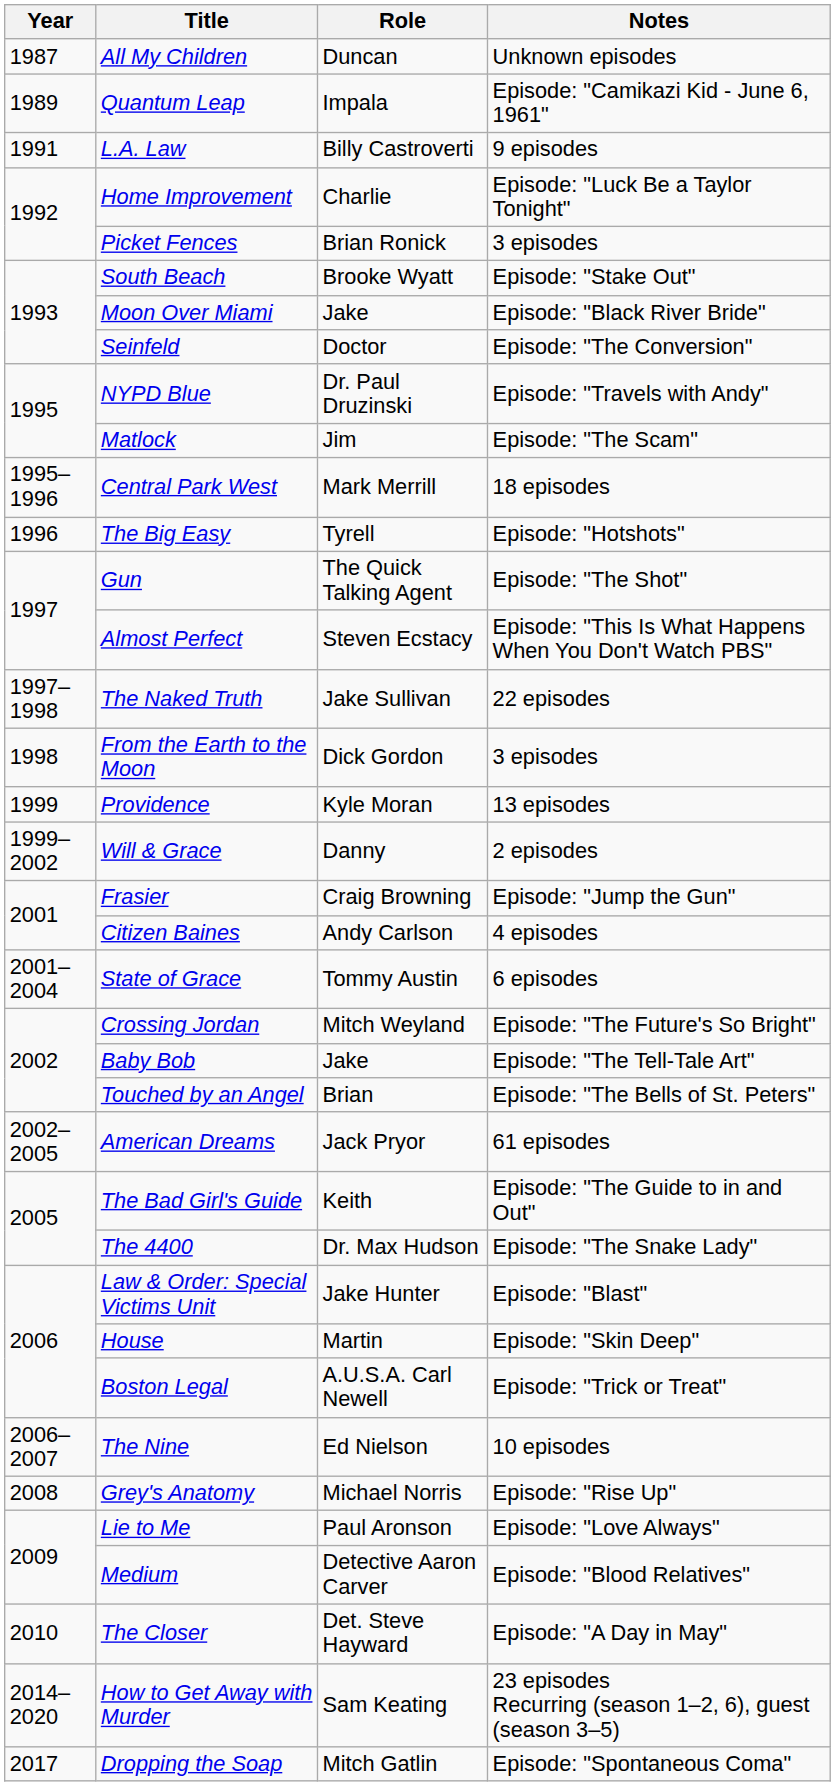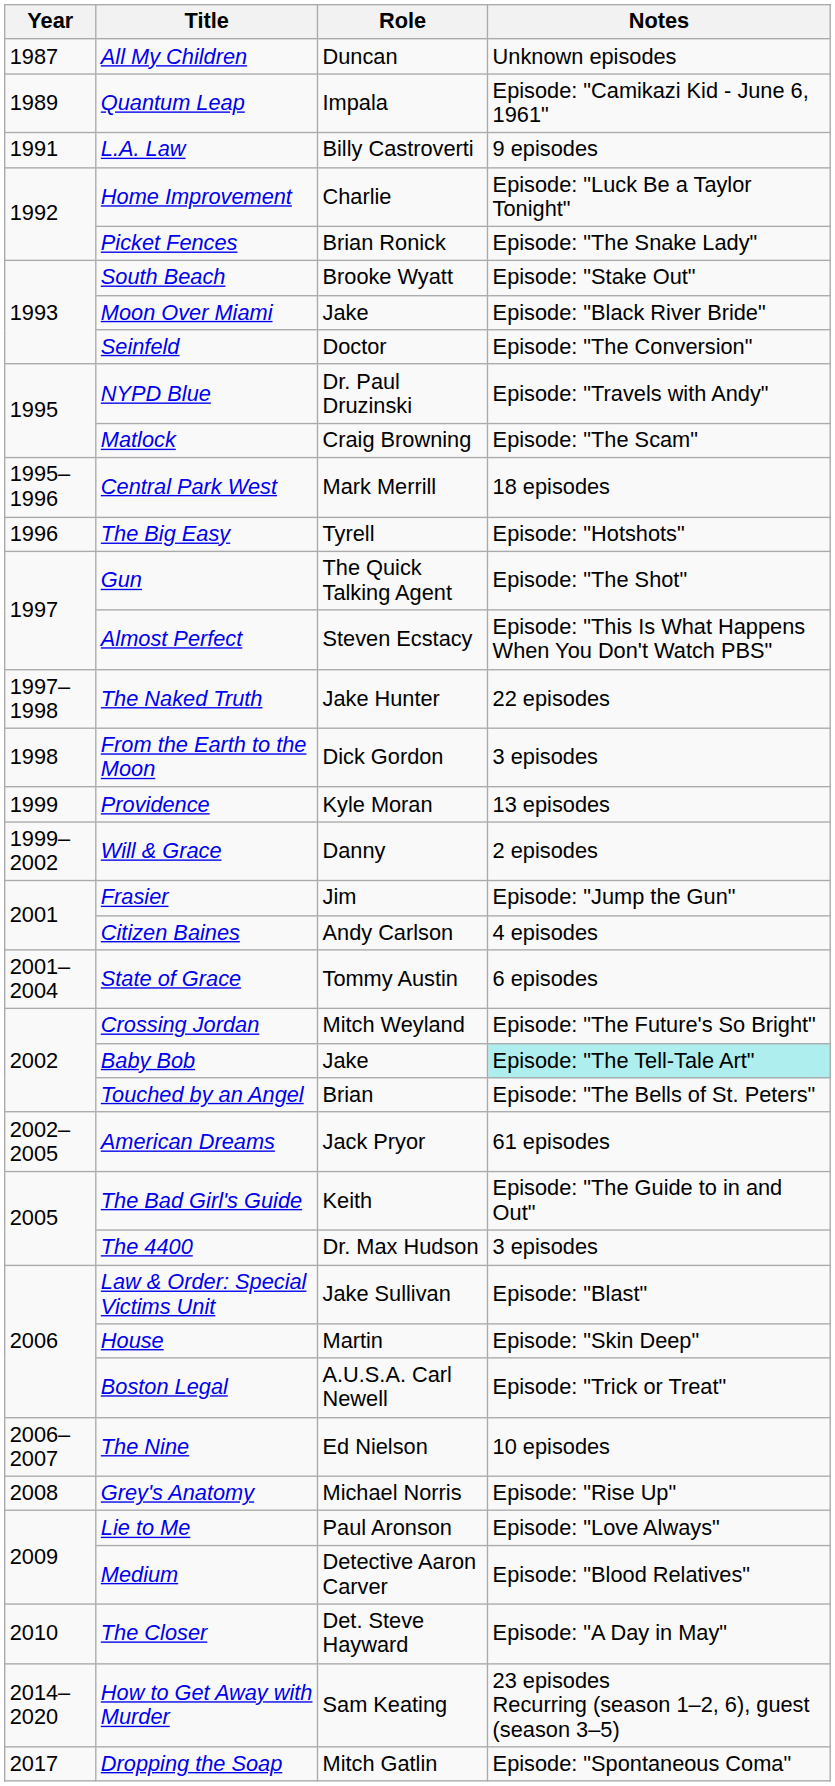 <table class="wikitable sortable">
 <tr>
 <th>Year</th>
 <th>Title</th>
 <th>Role</th>
 <th class="unsortable">Notes</th>
 </tr>
 <tr>
 <td>1987</td>
 <td><em><a href='#'>All My Children</a></em></td>
 <td>Duncan</td>
 <td>Unknown episodes</td>
 </tr>
 <tr>
 <td>1989</td>
 <td><em><a href='#'>Quantum Leap</a></em></td>
 <td>Impala</td>
 <td>Episode: "Camikazi Kid - June 6, 1961"</td>
 </tr>
 <tr>
 <td>1991</td>
 <td><em><a href='#'>L.A. Law</a></em></td>
 <td>Billy Castroverti</td>
 <td>9 episodes</td>
 </tr>
 <tr>
 <td rowspan="2">1992</td>
 <td><em><a href='#'>Home Improvement</a></em></td>
 <td>Charlie</td>
 <td>Episode: "Luck Be a Taylor Tonight"</td>
 </tr>
 <tr>
 <td><em><a href='#'>Picket Fences</a></em></td>
 <td>Brian Ronick</td>
-<td>3 episodes</td>
+<td>Episode: "The Snake Lady"</td>
 </tr>
 <tr>
 <td rowspan="3">1993</td>
 <td><em><a href='#'>South Beach</a></em></td>
 <td>Brooke Wyatt</td>
 <td>Episode: "Stake Out"</td>
 </tr>
 <tr>
 <td><em><a href='#'>Moon Over Miami</a></em></td>
 <td>Jake</td>
 <td>Episode: "Black River Bride"</td>
 </tr>
 <tr>
 <td><em><a href='#'>Seinfeld</a></em></td>
 <td>Doctor</td>
 <td>Episode: "The Conversion"</td>
 </tr>
 <tr>
 <td rowspan="2">1995</td>
 <td><em><a href='#'>NYPD Blue</a></em></td>
 <td>Dr. Paul Druzinski</td>
 <td>Episode: "Travels with Andy"</td>
 </tr>
 <tr>
 <td><em><a href='#'>Matlock</a></em></td>
-<td>Jim</td>
+<td>Craig Browning</td>
 <td>Episode: "The Scam"</td>
 </tr>
 <tr>
 <td>1995–1996</td>
 <td><em><a href='#'>Central Park West</a></em></td>
 <td>Mark Merrill</td>
 <td>18 episodes</td>
 </tr>
 <tr>
 <td>1996</td>
 <td><em><a href='#'>The Big Easy</a></em></td>
 <td>Tyrell</td>
 <td>Episode: "Hotshots"</td>
 </tr>
 <tr>
 <td rowspan="2">1997</td>
 <td><em><a href='#'>Gun</a></em></td>
 <td>The Quick Talking Agent</td>
 <td>Episode: "The Shot"</td>
 </tr>
 <tr>
 <td><em><a href='#'>Almost Perfect</a></em></td>
 <td>Steven Ecstacy</td>
 <td>Episode: "This Is What Happens When You Don't Watch PBS"</td>
 </tr>
 <tr>
 <td>1997–1998</td>
 <td><em><a href='#'>The Naked Truth</a></em></td>
-<td>Jake Sullivan</td>
+<td>Jake Hunter</td>
 <td>22 episodes</td>
 </tr>
 <tr>
 <td>1998</td>
 <td><em><a href='#'>From the Earth to the Moon</a></em></td>
 <td>Dick Gordon</td>
 <td>3 episodes</td>
 </tr>
 <tr>
 <td>1999</td>
 <td><em><a href='#'>Providence</a></em></td>
 <td>Kyle Moran</td>
 <td>13 episodes</td>
 </tr>
 <tr>
 <td>1999–2002</td>
 <td><em><a href='#'>Will & Grace</a></em></td>
 <td>Danny</td>
 <td>2 episodes</td>
 </tr>
 <tr>
 <td rowspan="2">2001</td>
 <td><em><a href='#'>Frasier</a></em></td>
-<td>Craig Browning</td>
+<td>Jim</td>
 <td>Episode: "Jump the Gun"</td>
 </tr>
 <tr>
 <td><em><a href='#'>Citizen Baines</a></em></td>
 <td>Andy Carlson</td>
 <td>4 episodes</td>
 </tr>
 <tr>
 <td>2001–2004</td>
 <td><em><a href='#'>State of Grace</a></em></td>
 <td>Tommy Austin</td>
 <td>6 episodes</td>
 </tr>
 <tr>
 <td rowspan="3">2002</td>
 <td><em><a href='#'>Crossing Jordan</a></em></td>
 <td>Mitch Weyland</td>
 <td>Episode: "The Future's So Bright"</td>
 </tr>
 <tr>
 <td><em><a href='#'>Baby Bob</a></em></td>
 <td>Jake</td>
-<td>Episode: "The Tell-Tale Art"</td>
+<td style="background: paleturquoise;">Episode: "The Tell-Tale Art"</td>
 </tr>
 <tr>
 <td><em><a href='#'>Touched by an Angel</a></em></td>
 <td>Brian</td>
 <td>Episode: "The Bells of St. Peters"</td>
 </tr>
 <tr>
 <td>2002–2005</td>
 <td><em><a href='#'>American Dreams</a></em></td>
 <td>Jack Pryor</td>
 <td>61 episodes</td>
 </tr>
 <tr>
 <td rowspan="2">2005</td>
 <td><em><a href='#'>The Bad Girl's Guide</a></em></td>
 <td>Keith</td>
 <td>Episode: "The Guide to in and Out"</td>
 </tr>
 <tr>
 <td><em><a href='#'>The 4400</a></em></td>
 <td>Dr. Max Hudson</td>
-<td>Episode: "The Snake Lady"</td>
+<td>3 episodes</td>
 </tr>
 <tr>
 <td rowspan="3">2006</td>
 <td><em><a href='#'>Law & Order: Special Victims Unit</a></em></td>
-<td>Jake Hunter</td>
+<td>Jake Sullivan</td>
 <td>Episode: "Blast"</td>
 </tr>
 <tr>
 <td><em><a href='#'>House</a></em></td>
 <td>Martin</td>
 <td>Episode: "Skin Deep"</td>
 </tr>
 <tr>
 <td><em><a href='#'>Boston Legal</a></em></td>
 <td>A.U.S.A. Carl Newell</td>
 <td>Episode: "Trick or Treat"</td>
 </tr>
 <tr>
 <td>2006–2007</td>
 <td><em><a href='#'>The Nine</a></em></td>
 <td>Ed Nielson</td>
 <td>10 episodes</td>
 </tr>
 <tr>
 <td>2008</td>
 <td><em><a href='#'>Grey's Anatomy</a></em></td>
 <td>Michael Norris</td>
 <td>Episode: "Rise Up"</td>
 </tr>
 <tr>
 <td rowspan="2">2009</td>
 <td><em><a href='#'>Lie to Me</a> </em></td>
 <td>Paul Aronson</td>
 <td>Episode: "Love Always"</td>
 </tr>
 <tr>
 <td><em><a href='#'>Medium</a></em></td>
 <td>Detective Aaron Carver</td>
 <td>Episode: "Blood Relatives"</td>
 </tr>
 <tr>
 <td>2010</td>
 <td><em><a href='#'>The Closer</a></em></td>
 <td>Det. Steve Hayward</td>
 <td>Episode: "A Day in May"</td>
 </tr>
 <tr>
 <td>2014–2020</td>
 <td><em><a href='#'>How to Get Away with Murder</a></em></td>
 <td>Sam Keating</td>
 <td>23 episodes<br>Recurring (season 1–2, 6), guest (season 3–5)</td>
 </tr>
 <tr>
 <td>2017</td>
 <td><em><a href='#'>Dropping the Soap</a></em></td>
 <td>Mitch Gatlin</td>
 <td>Episode: "Spontaneous Coma"</td>
 </tr>
 </table>
